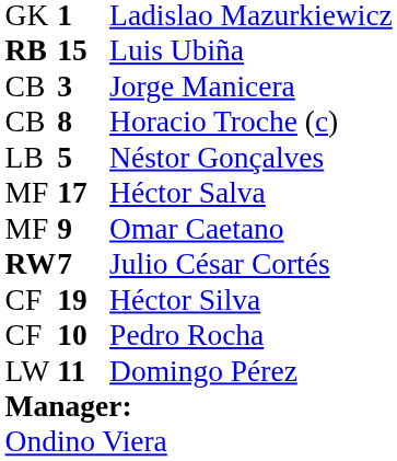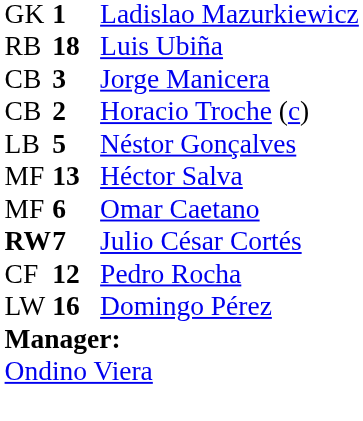 <table style="font-size: 90%" cellspacing="0" cellpadding="0" align="center">
 <tr>
 <th width="25"></th>
 <th width="25"></th>
 </tr>
 <tr>
 <td>GK</td>
 <td><strong>1</strong></td>
 <td><a href='#'>Ladislao Mazurkiewicz</a></td>
 </tr>
 <tr>
-<td><strong>RB</strong></td>
-<td><strong>15</strong></td>
+<td>RB</td>
+<td><strong>18</strong></td>
 <td><a href='#'>Luis Ubiña</a></td>
 </tr>
 <tr>
 <td>CB</td>
 <td><strong>3</strong></td>
 <td><a href='#'>Jorge Manicera</a></td>
 </tr>
 <tr>
 <td>CB</td>
-<td><strong>8</strong></td>
+<td><strong>2</strong></td>
 <td><a href='#'>Horacio Troche</a> (<a href='#'>c</a>)</td>
 <td></td>
 </tr>
 <tr>
 <td>LB</td>
 <td><strong>5</strong></td>
 <td><a href='#'>Néstor Gonçalves</a></td>
 </tr>
 <tr>
 <td>MF</td>
-<td><strong>17</strong></td>
+<td><strong>13</strong></td>
 <td><a href='#'>Héctor Salva</a></td>
 <td></td>
 </tr>
 <tr>
 <td>MF</td>
-<td><strong>9</strong></td>
+<td><strong>6</strong></td>
 <td><a href='#'>Omar Caetano</a></td>
 </tr>
 <tr>
 <td><strong>RW</strong></td>
 <td><strong>7</strong></td>
 <td><a href='#'>Julio César Cortés</a></td>
 </tr>
 <tr>
 <td>CF</td>
-<td><strong>19</strong></td>
-<td><a href='#'>Héctor Silva</a></td>
-<td></td>
-<td></td>
-</tr>
-<tr>
-<td>CF</td>
-<td><strong>10</strong></td>
+<td><strong>12</strong></td>
 <td><a href='#'>Pedro Rocha</a></td>
 </tr>
 <tr>
 <td>LW</td>
-<td><strong>11</strong></td>
+<td><strong>16</strong></td>
 <td><a href='#'>Domingo Pérez</a></td>
 </tr>
 <tr>
 <td colspan=3><strong>Manager:</strong></td>
 </tr>
 <tr>
 <td colspan=3><a href='#'>Ondino Viera</a></td>
 </tr>
 </table>
